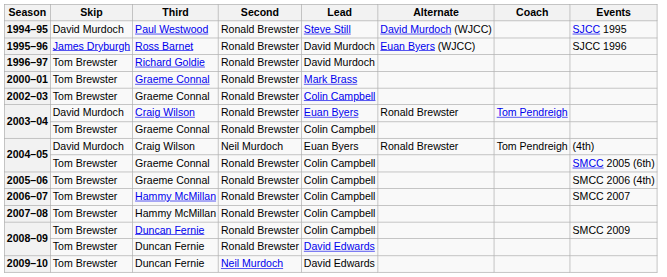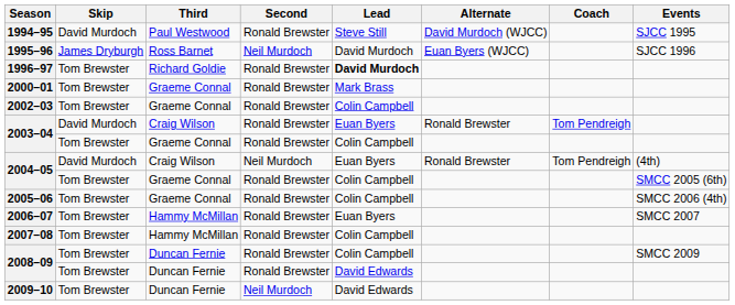 <table class="wikitable">
 <tr>
 <th scope="col">Season</th>
 <th scope="col">Skip</th>
 <th scope="col">Third</th>
 <th scope="col">Second</th>
 <th scope="col">Lead</th>
 <th scope="col">Alternate</th>
 <th scope="col">Coach</th>
 <th scope="col">Events</th>
 </tr>
 <tr>
 <th scope="row">1994–95</th>
 <td>David Murdoch</td>
 <td><a href='#'>Paul Westwood</a></td>
 <td>Ronald Brewster</td>
 <td><a href='#'>Steve Still</a></td>
 <td><a href='#'>David Murdoch</a> (WJCC)</td>
 <td></td>
 <td><a href='#'>SJCC</a> 1995 <br> </td>
 </tr>
 <tr>
 <th scope="row">1995–96</th>
 <td><a href='#'>James Dryburgh</a></td>
 <td><a href='#'>Ross Barnet</a></td>
-<td>Ronald Brewster</td>
+<td><a href='#'>Neil Murdoch</a></td>
 <td>David Murdoch</td>
 <td><a href='#'>Euan Byers</a> (WJCC)</td>
 <td></td>
 <td>SJCC 1996 <br> </td>
 </tr>
 <tr>
 <th scope="row">1996–97</th>
 <td>Tom Brewster</td>
 <td><a href='#'>Richard Goldie</a></td>
 <td>Ronald Brewster</td>
-<td>David Murdoch</td>
+<td><strong>David Murdoch</strong></td>
 <td></td>
 <td></td>
 <td></td>
 </tr>
 <tr>
 <th scope="row">2000–01</th>
 <td>Tom Brewster</td>
 <td><a href='#'>Graeme Connal</a></td>
 <td>Ronald Brewster</td>
 <td><a href='#'>Mark Brass</a></td>
 <td></td>
 <td></td>
 <td></td>
 </tr>
 <tr>
 <th scope="row">2002–03</th>
 <td>Tom Brewster</td>
 <td>Graeme Connal</td>
 <td>Ronald Brewster</td>
 <td><a href='#'>Colin Campbell</a></td>
 <td></td>
 <td></td>
 <td></td>
 </tr>
 <tr>
 <th scope="row" rowspan=2>2003–04</th>
 <td>David Murdoch</td>
 <td><a href='#'>Craig Wilson</a></td>
 <td>Ronald Brewster</td>
 <td><a href='#'>Euan Byers</a></td>
 <td>Ronald Brewster</td>
 <td><a href='#'>Tom Pendreigh</a></td>
 <td> </td>
 </tr>
 <tr>
 <td>Tom Brewster</td>
 <td>Graeme Connal</td>
 <td>Ronald Brewster</td>
 <td>Colin Campbell</td>
 <td></td>
 <td></td>
 <td></td>
 </tr>
 <tr>
 <th scope="row" rowspan=2>2004–05</th>
 <td>David Murdoch</td>
 <td>Craig Wilson</td>
 <td>Neil Murdoch</td>
 <td>Euan Byers</td>
 <td>Ronald Brewster</td>
 <td>Tom Pendreigh</td>
 <td> (4th)</td>
 </tr>
 <tr>
 <td>Tom Brewster</td>
 <td>Graeme Connal</td>
 <td>Ronald Brewster</td>
 <td>Colin Campbell</td>
 <td></td>
 <td></td>
 <td><a href='#'>SMCC</a> 2005 (6th)</td>
 </tr>
 <tr>
 <th scope="row">2005–06</th>
 <td>Tom Brewster</td>
 <td>Graeme Connal</td>
 <td>Ronald Brewster</td>
 <td>Colin Campbell</td>
 <td></td>
 <td></td>
 <td>SMCC 2006 (4th)</td>
 </tr>
 <tr>
 <th scope="row">2006–07</th>
 <td>Tom Brewster</td>
 <td><a href='#'>Hammy McMillan</a></td>
 <td>Ronald Brewster</td>
-<td>Colin Campbell</td>
+<td>Euan Byers</td>
 <td></td>
 <td></td>
 <td>SMCC 2007 </td>
 </tr>
 <tr>
 <th scope="row">2007–08</th>
 <td>Tom Brewster</td>
 <td>Hammy McMillan</td>
 <td>Ronald Brewster</td>
 <td>Colin Campbell</td>
 <td></td>
 <td></td>
 <td></td>
 </tr>
 <tr>
 <th scope="row" rowspan=2>2008–09</th>
 <td>Tom Brewster</td>
 <td><a href='#'>Duncan Fernie</a></td>
 <td>Ronald Brewster</td>
 <td>Colin Campbell</td>
 <td></td>
 <td></td>
 <td>SMCC 2009 </td>
 </tr>
 <tr>
 <td>Tom Brewster</td>
 <td>Duncan Fernie</td>
 <td>Ronald Brewster</td>
 <td><a href='#'>David Edwards</a></td>
 <td></td>
 <td></td>
 <td></td>
 </tr>
 <tr>
 <th scope="row">2009–10</th>
 <td>Tom Brewster</td>
 <td>Duncan Fernie</td>
 <td><a href='#'>Neil Murdoch</a></td>
 <td>David Edwards</td>
 <td></td>
 <td></td>
 <td></td>
 </tr>
 </table>
